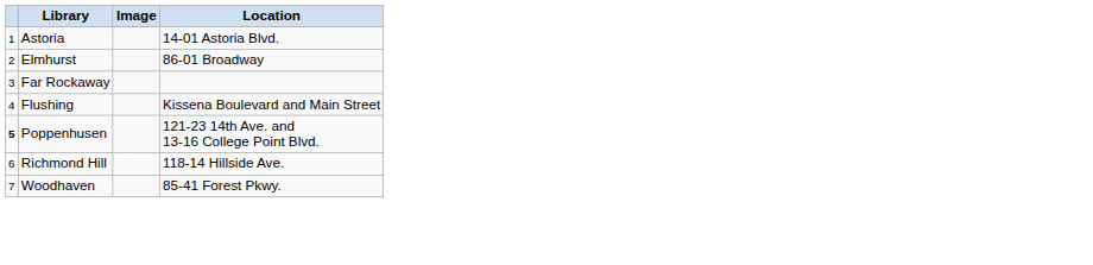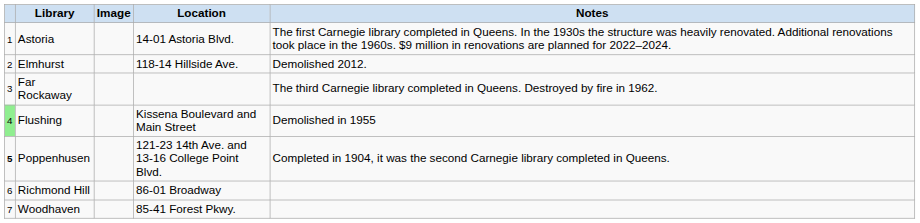 <table class="wikitable sortable" align="center">
 <tr>
 <th style="background-color:#CEE0F2;"></th>
 <th style="background-color:#CEE0F2;">Library</th>
 <th style="background-color:#CEE0F2;" class="unsortable">Image</th>
 <th style="background-color:#CEE0F2;">Location</th>
+<th style="background-color:#CEE0F2;" class="unsortable">Notes</th>
 </tr>
 <tr ->
 <td align=center><small>1</small></td>
 <td>Astoria</td>
 <td></td>
 <td>14-01 Astoria Blvd.</td>
+<td>The first Carnegie library completed in Queens. In the 1930s the structure was heavily renovated. Additional renovations took place in the 1960s. $9 million in renovations are planned for 2022–2024.</td>
 </tr>
 <tr ->
 <td align=center><small>2</small></td>
 <td>Elmhurst</td>
 <td></td>
-<td>86-01 Broadway<br></td>
+<td>118-14 Hillside Ave.</td>
+<td>Demolished 2012.</td>
 </tr>
 <tr ->
 <td align=center><small>3</small></td>
 <td>Far Rockaway</td>
 <td></td>
 <td></td>
+<td>The third Carnegie library completed in Queens. Destroyed by fire in 1962.</td>
 </tr>
 <tr ->
-<td align=center><small>4</small></td>
+<td align=center style="background: lightgreen;"><small>4</small></td>
 <td>Flushing</td>
 <td></td>
 <td>Kissena Boulevard and Main Street</td>
+<td>Demolished in 1955</td>
 </tr>
 <tr ->
 <td><strong><small>5</small></strong></td>
 <td>Poppenhusen</td>
 <td></td>
 <td>121-23 14th Ave. and<br>13-16 College Point Blvd.</td>
+<td>Completed in 1904, it was the second Carnegie library completed in Queens.</td>
 </tr>
 <tr ->
 <td align=center><small>6</small></td>
 <td>Richmond Hill</td>
 <td></td>
-<td>118-14 Hillside Ave.</td>
+<td>86-01 Broadway<br></td>
+<td></td>
 </tr>
 <tr ->
 <td align=center><small>7</small></td>
 <td>Woodhaven</td>
 <td></td>
 <td>85-41 Forest Pkwy.</td>
+<td></td>
 </tr>
 </table>
